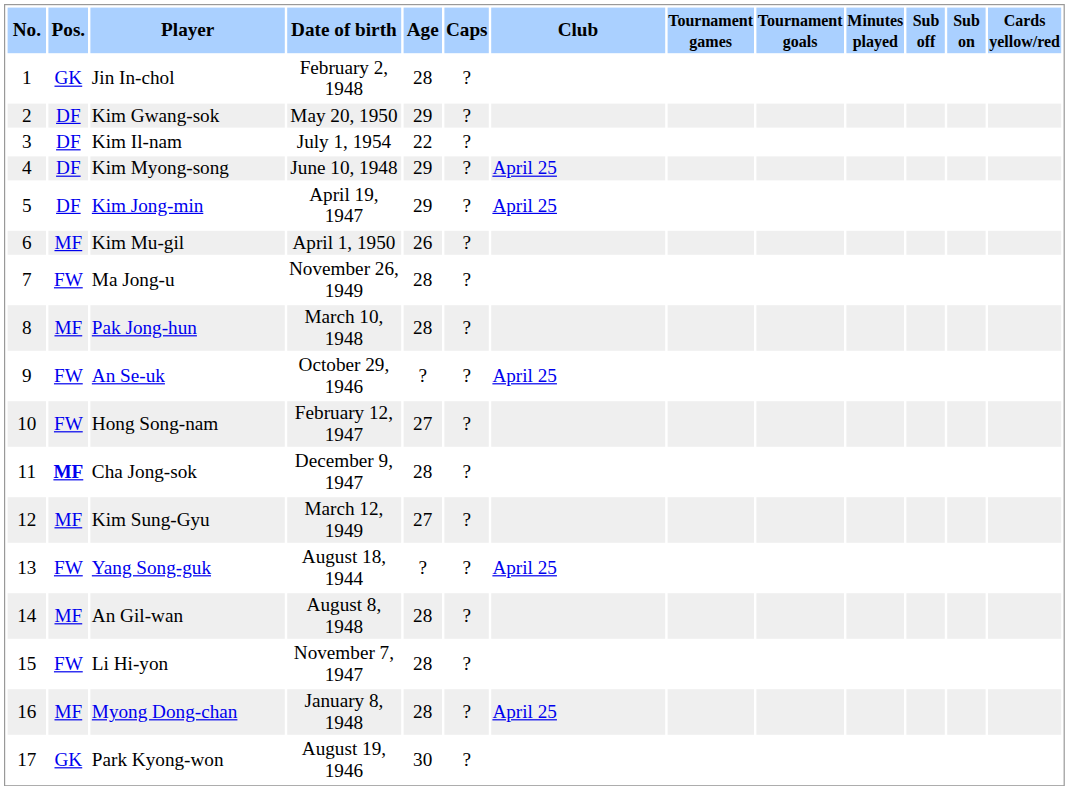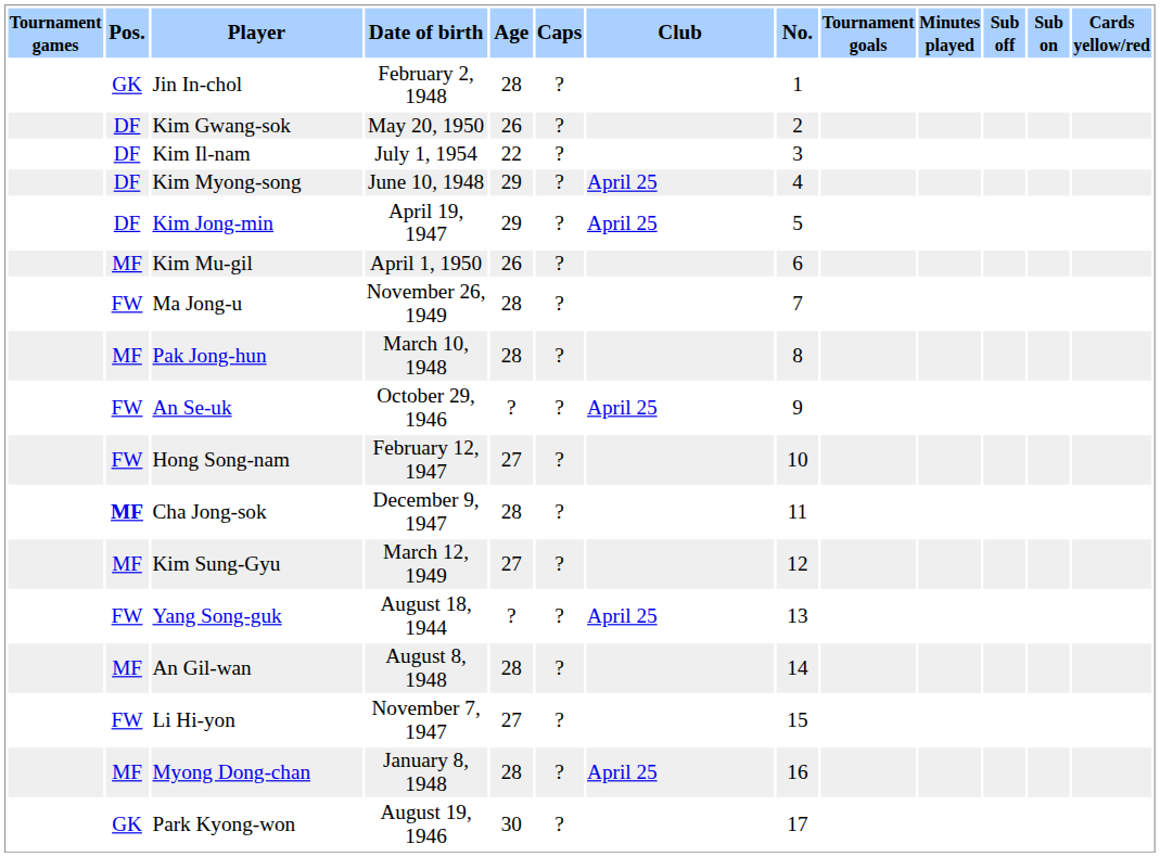 <table border="0" width="100%" style="border: 1px solid #999; background-color:#FFFFFF; text-align:center">
 <tr align="center" bgcolor="#AAD0FF">
-<th width=4%>No.</th>
+<th width=6%><small>Tournament<br>games</small></th>
 <th width=4%>Pos.</th>
 <th width=23%>Player</th>
 <th width=12%>Date of birth</th>
 <th width=4%>Age</th>
 <th width=4%>Caps</th>
 <th width=21%>Club</th>
-<th width=6%><small>Tournament<br>games</small></th>
+<th width=4%>No.</th>
 <th width=6%><small>Tournament<br>goals</small></th>
 <th width=4%><small>Minutes<br>played</small></th>
 <th width=4%><small>Sub off</small></th>
 <th width=4%><small>Sub on</small></th>
 <th width=4%><small>Cards<br>yellow/red</small></th>
 </tr>
 <tr>
-<td>1</td>
+<td></td>
 <td><a href='#'>GK</a></td>
 <td align="left">Jin In-chol</td>
 <td>February 2, 1948</td>
 <td>28</td>
 <td>?</td>
 <td align="left"></td>
-<td></td>
+<td>1</td>
 <td></td>
 <td></td>
 <td></td>
 <td></td>
 <td></td>
 </tr>
 <tr bgcolor="#EFEFEF">
-<td>2</td>
+<td></td>
 <td><a href='#'>DF</a></td>
 <td align="left">Kim Gwang-sok</td>
 <td>May 20, 1950</td>
-<td>29</td>
+<td>26</td>
 <td>?</td>
 <td align="left"></td>
-<td></td>
+<td>2</td>
 <td></td>
 <td></td>
 <td></td>
 <td></td>
 <td></td>
 </tr>
 <tr>
-<td>3</td>
+<td></td>
 <td><a href='#'>DF</a></td>
 <td align="left">Kim Il-nam</td>
 <td>July 1, 1954</td>
 <td>22</td>
 <td>?</td>
 <td align="left"></td>
-<td></td>
+<td>3</td>
 <td></td>
 <td></td>
 <td></td>
 <td></td>
 <td></td>
 </tr>
 <tr bgcolor="#EFEFEF">
-<td>4</td>
+<td></td>
 <td><a href='#'>DF</a></td>
 <td align="left">Kim Myong-song</td>
 <td>June 10, 1948</td>
 <td>29</td>
 <td>?</td>
 <td align="left"> <a href='#'>April 25</a></td>
-<td></td>
+<td>4</td>
 <td></td>
 <td></td>
 <td></td>
 <td></td>
 <td></td>
 </tr>
 <tr>
-<td>5</td>
+<td></td>
 <td><a href='#'>DF</a></td>
 <td align="left"><a href='#'>Kim Jong-min</a></td>
 <td>April 19, 1947</td>
 <td>29</td>
 <td>?</td>
 <td align="left"> <a href='#'>April 25</a></td>
-<td></td>
+<td>5</td>
 <td></td>
 <td></td>
 <td></td>
 <td></td>
 <td></td>
 </tr>
 <tr bgcolor="#EFEFEF">
-<td>6</td>
+<td></td>
 <td><a href='#'>MF</a></td>
 <td align="left">Kim Mu-gil</td>
 <td>April 1, 1950</td>
 <td>26</td>
 <td>?</td>
 <td align="left"></td>
-<td></td>
+<td>6</td>
 <td></td>
 <td></td>
 <td></td>
 <td></td>
 <td></td>
 </tr>
 <tr>
-<td>7</td>
+<td></td>
 <td><a href='#'>FW</a></td>
 <td align="left">Ma Jong-u</td>
 <td>November 26, 1949</td>
 <td>28</td>
 <td>?</td>
 <td align="left"></td>
-<td></td>
+<td>7</td>
 <td></td>
 <td></td>
 <td></td>
 <td></td>
 <td></td>
 </tr>
 <tr bgcolor="#EFEFEF">
-<td>8</td>
+<td></td>
 <td><a href='#'>MF</a></td>
 <td align="left"><a href='#'>Pak Jong-hun</a></td>
 <td>March 10, 1948</td>
 <td>28</td>
 <td>?</td>
 <td align="left"></td>
-<td></td>
+<td>8</td>
 <td></td>
 <td></td>
 <td></td>
 <td></td>
 <td></td>
 </tr>
 <tr>
-<td>9</td>
+<td></td>
 <td><a href='#'>FW</a></td>
 <td align="left"><a href='#'>An Se-uk</a></td>
 <td>October 29, 1946</td>
 <td>?</td>
 <td>?</td>
 <td align="left"> <a href='#'>April 25</a></td>
-<td></td>
+<td>9</td>
 <td></td>
 <td></td>
 <td></td>
 <td></td>
 <td></td>
 </tr>
 <tr bgcolor="#EFEFEF">
-<td>10</td>
+<td></td>
 <td><a href='#'>FW</a></td>
 <td align="left">Hong Song-nam</td>
 <td>February 12, 1947</td>
 <td>27</td>
 <td>?</td>
 <td align="left"></td>
-<td></td>
+<td>10</td>
 <td></td>
 <td></td>
 <td></td>
 <td></td>
 <td></td>
 </tr>
 <tr>
-<td>11</td>
+<td></td>
 <td><strong><a href='#'>MF</a></strong></td>
 <td align="left">Cha Jong-sok</td>
 <td>December 9, 1947</td>
 <td>28</td>
 <td>?</td>
 <td align="left"></td>
-<td></td>
+<td>11</td>
 <td></td>
 <td></td>
 <td></td>
 <td></td>
 <td></td>
 </tr>
 <tr bgcolor="#EFEFEF">
-<td>12</td>
+<td></td>
 <td><a href='#'>MF</a></td>
 <td align="left">Kim Sung-Gyu</td>
 <td>March 12, 1949</td>
 <td>27</td>
 <td>?</td>
 <td align="left"></td>
-<td></td>
+<td>12</td>
 <td></td>
 <td></td>
 <td></td>
 <td></td>
 <td></td>
 </tr>
 <tr>
-<td>13</td>
+<td></td>
 <td><a href='#'>FW</a></td>
 <td align="left"><a href='#'>Yang Song-guk</a></td>
 <td>August 18, 1944</td>
 <td>?</td>
 <td>?</td>
 <td align="left"> <a href='#'>April 25</a></td>
-<td></td>
+<td>13</td>
 <td></td>
 <td></td>
 <td></td>
 <td></td>
 <td></td>
 </tr>
 <tr bgcolor="#EFEFEF">
-<td>14</td>
+<td></td>
 <td><a href='#'>MF</a></td>
 <td align="left">An Gil-wan</td>
 <td>August 8, 1948</td>
 <td>28</td>
 <td>?</td>
 <td align="left"></td>
-<td></td>
+<td>14</td>
 <td></td>
 <td></td>
 <td></td>
 <td></td>
 <td></td>
 </tr>
 <tr>
-<td>15</td>
+<td></td>
 <td><a href='#'>FW</a></td>
 <td align="left">Li Hi-yon</td>
 <td>November 7, 1947</td>
-<td>28</td>
+<td>27</td>
 <td>?</td>
 <td align="left"></td>
-<td></td>
+<td>15</td>
 <td></td>
 <td></td>
 <td></td>
 <td></td>
 <td></td>
 </tr>
 <tr bgcolor="#EFEFEF">
-<td>16</td>
+<td></td>
 <td><a href='#'>MF</a></td>
 <td align="left"><a href='#'>Myong Dong-chan</a></td>
 <td>January 8, 1948</td>
 <td>28</td>
 <td>?</td>
 <td align="left"> <a href='#'>April 25</a></td>
-<td></td>
+<td>16</td>
 <td></td>
 <td></td>
 <td></td>
 <td></td>
 <td></td>
 </tr>
 <tr>
-<td>17</td>
+<td></td>
 <td><a href='#'>GK</a></td>
 <td align="left">Park Kyong-won</td>
 <td>August 19, 1946</td>
 <td>30</td>
 <td>?</td>
 <td align="left"></td>
-<td></td>
+<td>17</td>
 <td></td>
 <td></td>
 <td></td>
 <td></td>
 <td></td>
 </tr>
 </table>
